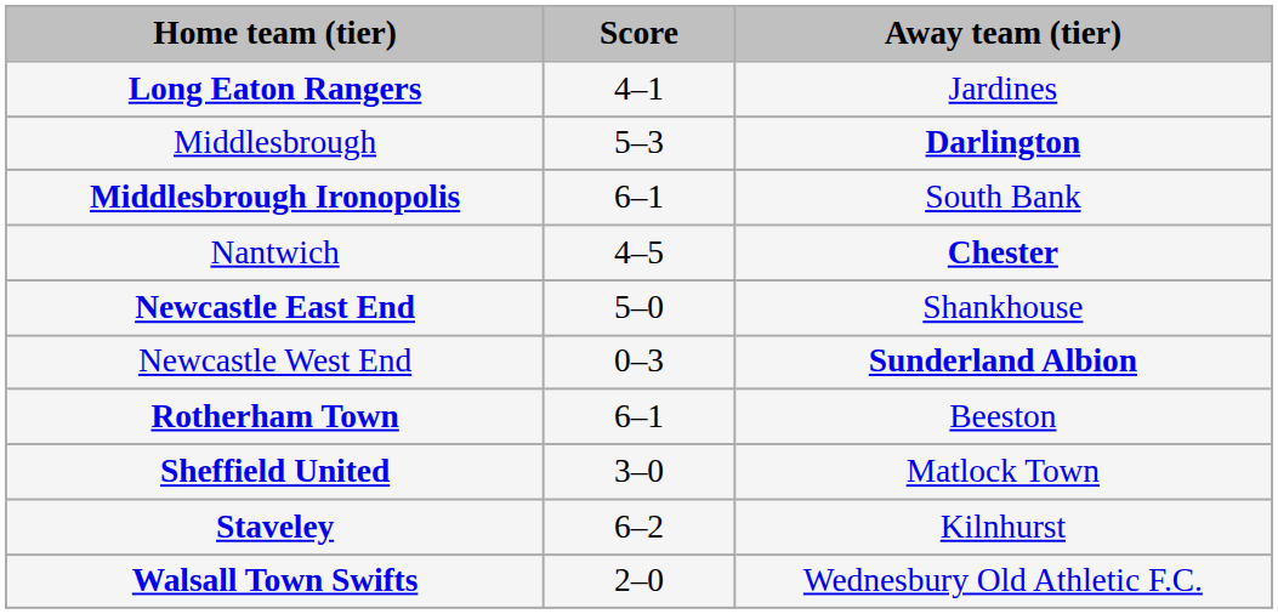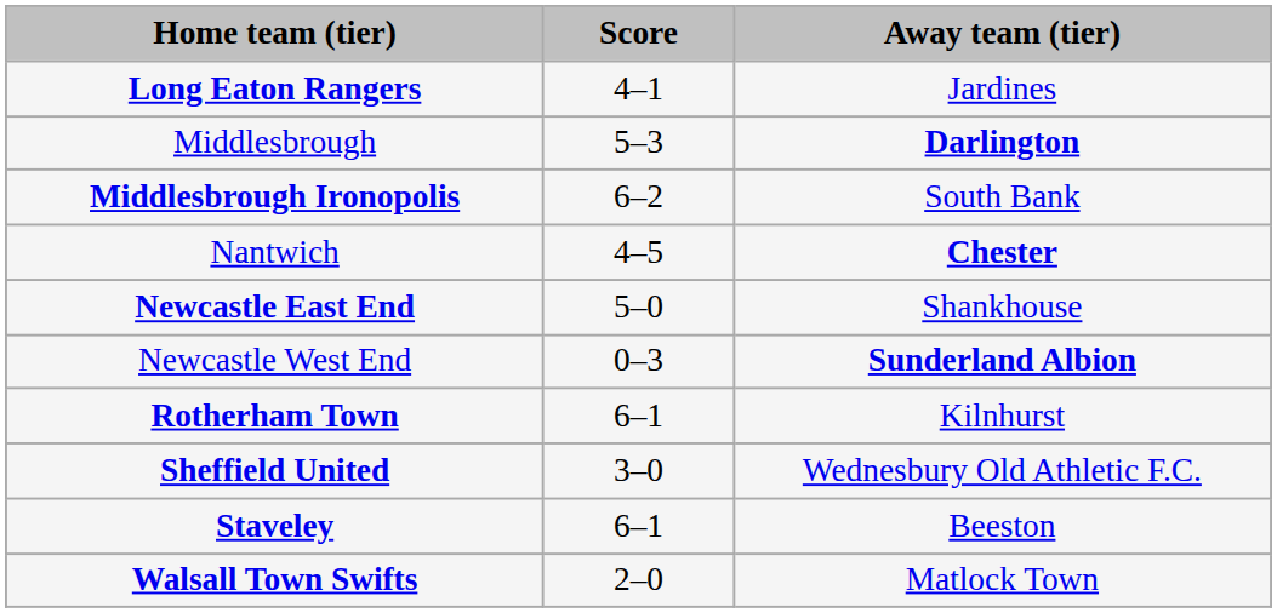 <table class="wikitable" style="width: 550px; background:WhiteSmoke; text-align:center; font-size:90%">
 <tr>
 <td scope="col" style="width: 42.50%; background:silver;"><strong>Home team (tier)</strong></td>
 <td scope="col" style="width: 15.00%; background:silver;"><strong>Score</strong></td>
 <td scope="col" style="width: 42.50%; background:silver;"><strong>Away team (tier)</strong></td>
 </tr>
 <tr>
 <td><strong><a href='#'>Long Eaton Rangers</a></strong></td>
 <td>4–1</td>
 <td><a href='#'>Jardines</a></td>
 </tr>
 <tr>
 <td><a href='#'>Middlesbrough</a></td>
 <td>5–3</td>
 <td><strong><a href='#'>Darlington</a></strong></td>
 </tr>
 <tr>
 <td><strong><a href='#'>Middlesbrough Ironopolis</a></strong></td>
-<td>6–1</td>
+<td>6–2</td>
 <td><a href='#'>South Bank</a></td>
 </tr>
 <tr>
 <td><a href='#'>Nantwich</a></td>
 <td>4–5</td>
 <td><strong><a href='#'>Chester</a></strong></td>
 </tr>
 <tr>
 <td><strong><a href='#'>Newcastle East End</a></strong></td>
 <td>5–0</td>
 <td><a href='#'>Shankhouse</a></td>
 </tr>
 <tr>
 <td><a href='#'>Newcastle West End</a></td>
 <td>0–3</td>
 <td><strong><a href='#'>Sunderland Albion</a></strong></td>
 </tr>
 <tr>
 <td><strong><a href='#'>Rotherham Town</a></strong></td>
 <td>6–1</td>
-<td><a href='#'>Beeston</a></td>
+<td><a href='#'>Kilnhurst</a></td>
 </tr>
 <tr>
 <td><strong><a href='#'>Sheffield United</a></strong></td>
 <td>3–0</td>
-<td><a href='#'>Matlock Town</a></td>
+<td><a href='#'>Wednesbury Old Athletic F.C.</a></td>
 </tr>
 <tr>
 <td><strong><a href='#'>Staveley</a></strong></td>
-<td>6–2</td>
-<td><a href='#'>Kilnhurst</a></td>
+<td>6–1</td>
+<td><a href='#'>Beeston</a></td>
 </tr>
 <tr>
 <td><strong><a href='#'>Walsall Town Swifts</a></strong></td>
 <td>2–0</td>
-<td><a href='#'>Wednesbury Old Athletic F.C.</a></td>
+<td><a href='#'>Matlock Town</a></td>
 </tr>
 </table>
